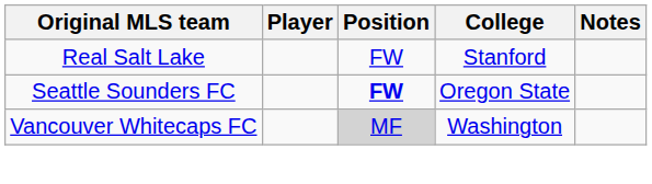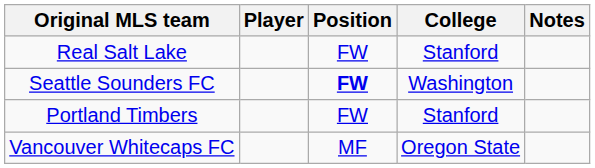 <table class="wikitable sortable" style="text-align:center">
 <tr>
 <th>Original MLS team</th>
 <th>Player</th>
 <th>Position</th>
 <th>College</th>
 <th>Notes</th>
 </tr>
 <tr>
 <td><a href='#'>Real Salt Lake</a></td>
 <td></td>
 <td><a href='#'>FW</a></td>
 <td><a href='#'>Stanford</a></td>
 <td></td>
 </tr>
 <tr>
 <td><a href='#'>Seattle Sounders FC</a></td>
 <td></td>
 <td><strong><a href='#'>FW</a></strong></td>
-<td><a href='#'>Oregon State</a></td>
+<td><a href='#'>Washington</a></td>
+<td></td>
+</tr>
+<tr>
+<td><a href='#'>Portland Timbers</a></td>
+<td></td>
+<td><a href='#'>FW</a></td>
+<td><a href='#'>Stanford</a></td>
 <td></td>
 </tr>
 <tr>
 <td><a href='#'>Vancouver Whitecaps FC</a></td>
 <td></td>
-<td style="background: lightgrey;"><a href='#'>MF</a></td>
-<td><a href='#'>Washington</a></td>
+<td><a href='#'>MF</a></td>
+<td><a href='#'>Oregon State</a></td>
 <td></td>
 </tr>
 </table>
